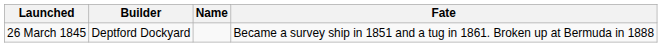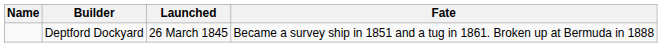 <table class="wikitable" style="text-align:left">
 <tr>
+<th>Name</th>
+<th>Builder</th>
 <th>Launched</th>
-<th>Builder</th>
-<th>Name</th>
 <th>Fate</th>
 </tr>
 <tr>
+<td></td>
+<td>Deptford Dockyard</td>
 <td>26 March 1845</td>
-<td>Deptford Dockyard</td>
-<td></td>
 <td>Became a survey ship in 1851 and a tug in 1861. Broken up at Bermuda in 1888</td>
 </tr>
 </table>
